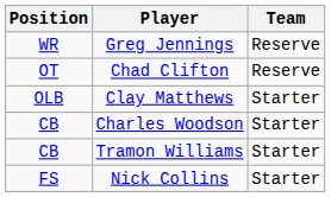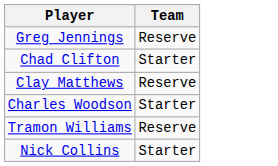 <table class="wikitable">
 <tr>
-<th>Position</th>
 <th>Player</th>
 <th>Team</th>
 </tr>
 <tr style="background:#ffddoo; text-align:center;">
-<td><a href='#'>WR</a></td>
 <td><a href='#'>Greg Jennings</a></td>
 <td>Reserve</td>
 </tr>
 <tr style="background:#ffddoo; text-align:center;">
-<td><a href='#'>OT</a></td>
 <td><a href='#'>Chad Clifton</a></td>
+<td>Starter</td>
+</tr>
+<tr style="background:#ffddoo; text-align:center;">
+<td><a href='#'>Clay Matthews</a></td>
 <td>Reserve</td>
 </tr>
 <tr style="background:#ffddoo; text-align:center;">
-<td><a href='#'>OLB</a></td>
-<td><a href='#'>Clay Matthews</a></td>
-<td>Starter</td>
-</tr>
-<tr style="background:#ffddoo; text-align:center;">
-<td><a href='#'>CB</a></td>
 <td><a href='#'>Charles Woodson</a></td>
 <td>Starter</td>
 </tr>
 <tr style="background:#ffddoo; text-align:center;">
-<td><a href='#'>CB</a></td>
 <td><a href='#'>Tramon Williams</a></td>
-<td>Starter</td>
+<td>Reserve</td>
 </tr>
 <tr style="background:#ffddoo; text-align:center;">
-<td><a href='#'>FS</a></td>
 <td><a href='#'>Nick Collins</a></td>
 <td>Starter</td>
 </tr>
 </table>
